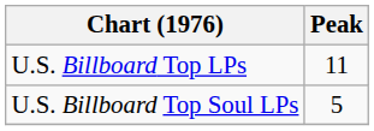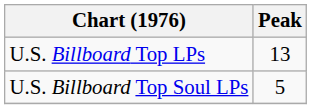 <table class="wikitable">
 <tr>
 <th>Chart (1976)</th>
 <th>Peak<br></th>
 </tr>
 <tr>
 <td>U.S. <a href='#'><em>Billboard</em> Top LPs</a></td>
-<td align="center">11</td>
+<td align="center">13</td>
 </tr>
 <tr>
 <td>U.S. <em>Billboard</em> <a href='#'>Top Soul LPs</a></td>
 <td align="center">5</td>
 </tr>
 <tr>
 </tr>
 </table>
